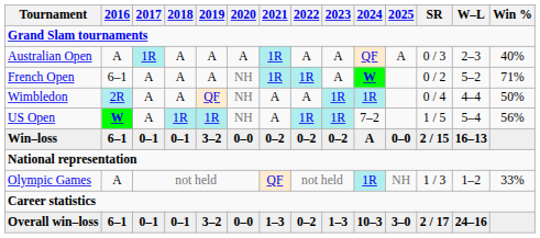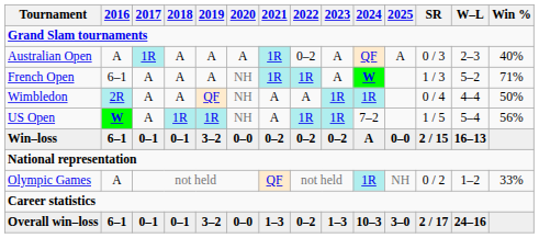 <table class="wikitable nowrap" style="text-align:center; font-size:92%">
 <tr>
 <th>Tournament</th>
 <th><a href='#'>2016</a></th>
 <th><a href='#'>2017</a></th>
 <th><a href='#'>2018</a></th>
 <th><a href='#'>2019</a></th>
 <th><a href='#'>2020</a></th>
 <th><a href='#'>2021</a></th>
 <th><a href='#'>2022</a></th>
 <th><a href='#'>2023</a></th>
 <th><a href='#'>2024</a></th>
 <th><a href='#'>2025</a></th>
 <th>SR</th>
 <th>W–L</th>
 <th>Win %</th>
 </tr>
 <tr>
 <td colspan="14" align="left"><strong><a href='#'>Grand Slam tournaments</a></strong></td>
 </tr>
 <tr>
 <td align=left><a href='#'>Australian Open</a></td>
 <td>A</td>
 <td bgcolor=afeeee><a href='#'>1R</a></td>
 <td>A</td>
 <td>A</td>
 <td>A</td>
 <td bgcolor=afeeee><a href='#'>1R</a></td>
-<td>A</td>
+<td>0–2</td>
 <td>A</td>
 <td bgcolor=ffebcd><a href='#'>QF</a></td>
 <td>A</td>
 <td>0 / 3</td>
 <td>2–3</td>
 <td>40%</td>
 </tr>
 <tr>
 <td align=left><a href='#'>French Open</a></td>
 <td>6–1</td>
 <td>A</td>
 <td>A</td>
 <td>A</td>
 <td style=color:#767676>NH</td>
 <td bgcolor=afeeee><a href='#'>1R</a></td>
 <td bgcolor=afeeee><a href='#'>1R</a></td>
 <td>A</td>
 <td bgcolor=lime><a href='#'><strong>W</strong></a></td>
 <td></td>
-<td>0 / 2</td>
+<td>1 / 3</td>
 <td>5–2</td>
 <td>71%</td>
 </tr>
 <tr>
 <td align=left><a href='#'>Wimbledon</a></td>
 <td bgcolor=afeeee><a href='#'>2R</a></td>
 <td>A</td>
 <td>A</td>
 <td bgcolor=ffebcd><a href='#'>QF</a></td>
 <td style=color:#767676>NH</td>
 <td>A</td>
 <td>A</td>
 <td bgcolor=afeeee><a href='#'>1R</a></td>
 <td bgcolor=afeeee><a href='#'>1R</a></td>
 <td></td>
 <td>0 / 4</td>
 <td>4–4</td>
 <td>50%</td>
 </tr>
 <tr>
 <td align=left><a href='#'>US Open</a></td>
 <td bgcolor=lime><a href='#'><strong>W</strong></a></td>
 <td>A</td>
 <td bgcolor=afeeee><a href='#'>1R</a></td>
 <td bgcolor=afeeee><a href='#'>1R</a></td>
 <td style=color:#767676>NH</td>
 <td>A</td>
 <td bgcolor=afeeee><a href='#'>1R</a></td>
 <td bgcolor=afeeee><a href='#'>1R</a></td>
 <td>7–2</td>
 <td></td>
 <td>1 / 5</td>
 <td>5–4</td>
 <td>56%</td>
 </tr>
 <tr style=font-weight:bold;background:#efefef>
 <td align=left>Win–loss</td>
 <td>6–1</td>
 <td>0–1</td>
 <td>0–1</td>
 <td>3–2</td>
 <td>0–0</td>
 <td>0–2</td>
 <td>0–2</td>
 <td>0–2</td>
 <td>A</td>
 <td>0–0</td>
 <td>2 / 15</td>
 <td>16–13</td>
 <td></td>
 </tr>
 <tr>
 <td colspan="14" align="left"><strong>National representation</strong></td>
 </tr>
 <tr>
 <td align=left><a href='#'>Olympic Games</a></td>
 <td>A</td>
 <td colspan=4 style=color:#767676>not held</td>
 <td bgcolor=ffebcd><a href='#'>QF</a></td>
 <td colspan=2 style=color:#767676>not held</td>
 <td bgcolor=afeeee><a href='#'>1R</a></td>
 <td style=color:#767676>NH</td>
-<td>1 / 3</td>
+<td>0 / 2</td>
 <td>1–2</td>
 <td>33%</td>
 </tr>
 <tr>
 <td colspan="14" align="left"><strong>Career statistics</strong></td>
 </tr>
 <tr style=font-weight:bold;background:#efefef>
 <td align=left>Overall win–loss</td>
 <td>6–1</td>
 <td>0–1</td>
 <td>0–1</td>
 <td>3–2</td>
 <td>0–0</td>
 <td>1–3</td>
 <td>0–2</td>
 <td>1–3</td>
 <td>10–3</td>
 <td>3–0</td>
 <td>2 / 17</td>
 <td>24–16</td>
 <td></td>
 </tr>
 </table>
